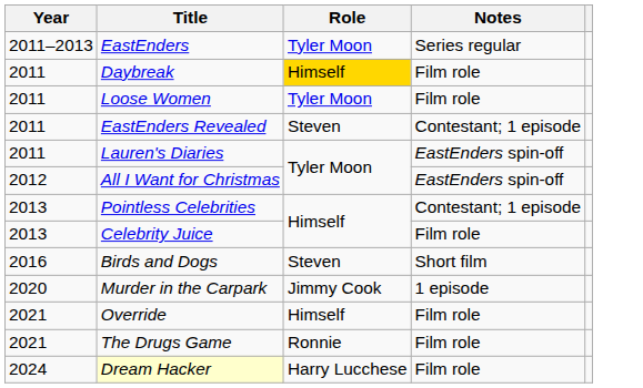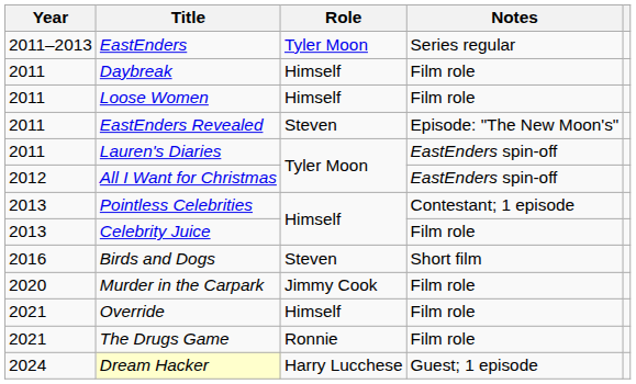 <table class="wikitable plainrowheaders sortable">
 <tr>
 <th>Year</th>
 <th>Title</th>
 <th>Role</th>
 <th>Notes</th>
 <th class="unsortable"></th>
 </tr>
 <tr>
 <td>2011–2013</td>
 <td><em><a href='#'>EastEnders</a></em></td>
 <td><a href='#'>Tyler Moon</a></td>
 <td>Series regular</td>
 <td align="center"></td>
 </tr>
 <tr>
 <td>2011</td>
 <td><em><a href='#'>Daybreak</a></em></td>
-<td style="background: gold;">Himself</td>
+<td>Himself</td>
 <td>Film role</td>
 <td align="center"></td>
 </tr>
 <tr>
 <td>2011</td>
 <td><em><a href='#'>Loose Women</a></em></td>
-<td><a href='#'>Tyler Moon</a></td>
+<td>Himself</td>
 <td>Film role</td>
 <td align="center"></td>
 </tr>
 <tr>
 <td>2011</td>
 <td><em><a href='#'>EastEnders Revealed</a></em></td>
 <td>Steven</td>
-<td>Contestant; 1 episode</td>
+<td>Episode: "The New Moon's"</td>
 <td align="center"></td>
 </tr>
 <tr>
 <td>2011</td>
 <td><em><a href='#'>Lauren's Diaries</a></em></td>
 <td rowspan="2">Tyler Moon</td>
 <td><em>EastEnders</em> spin-off</td>
 <td align="center"></td>
 </tr>
 <tr>
 <td>2012</td>
 <td><em><a href='#'>All I Want for Christmas</a></em></td>
 <td><em>EastEnders</em> spin-off</td>
 <td align="center"></td>
 </tr>
 <tr>
 <td>2013</td>
 <td><em><a href='#'>Pointless Celebrities</a></em></td>
 <td rowspan="2">Himself</td>
 <td>Contestant; 1 episode</td>
 <td align="center"></td>
 </tr>
 <tr>
 <td>2013</td>
 <td><em><a href='#'>Celebrity Juice</a></em></td>
 <td>Film role</td>
 <td align="center"></td>
 </tr>
 <tr>
 <td>2016</td>
 <td><em>Birds and Dogs</em></td>
 <td>Steven</td>
 <td>Short film</td>
 <td align="center"></td>
 </tr>
 <tr>
 <td>2020</td>
 <td><em>Murder in the Carpark</em></td>
 <td>Jimmy Cook</td>
-<td>1 episode</td>
+<td>Film role</td>
 <td align="center"></td>
 </tr>
 <tr>
 <td>2021</td>
 <td><em>Override</em></td>
 <td>Himself</td>
 <td>Film role</td>
 <td align="center"></td>
 </tr>
 <tr>
 <td>2021</td>
 <td><em>The Drugs Game</em></td>
 <td>Ronnie</td>
 <td>Film role</td>
 <td align="center"></td>
 </tr>
 <tr>
 <td>2024</td>
 <td style="background:#FFFFCC;"><em>Dream Hacker</em> </td>
 <td>Harry Lucchese</td>
-<td>Film role</td>
+<td>Guest; 1 episode</td>
 <td align="center"></td>
 </tr>
 </table>
